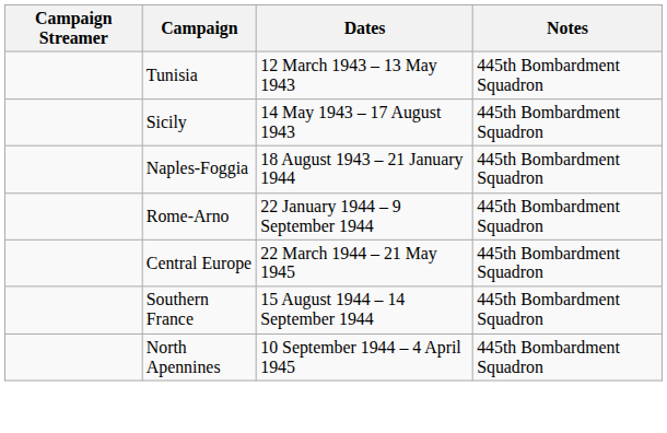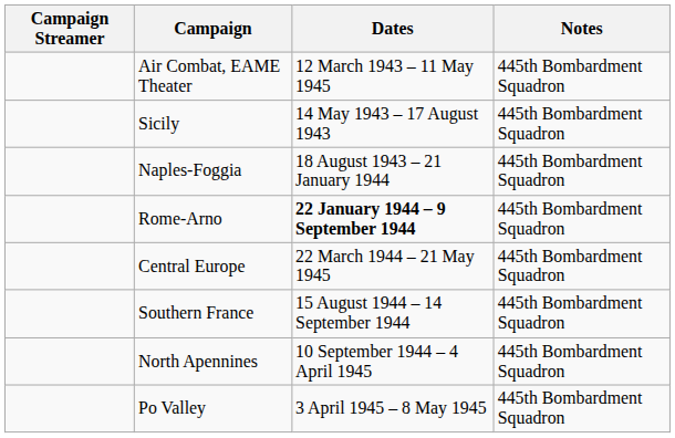 <table class="wikitable">
 <tr style="background:#efefef;">
 <th>Campaign Streamer</th>
 <th>Campaign</th>
 <th>Dates</th>
 <th>Notes</th>
 </tr>
 <tr>
 <td></td>
-<td>Tunisia</td>
-<td>12 March 1943 – 13 May 1943</td>
+<td>Air Combat, EAME Theater</td>
+<td>12 March 1943 – 11 May 1945</td>
 <td>445th Bombardment Squadron</td>
 </tr>
 <tr>
 <td></td>
 <td>Sicily</td>
 <td>14 May 1943 – 17 August 1943</td>
 <td>445th Bombardment Squadron</td>
 </tr>
 <tr>
 <td></td>
 <td>Naples-Foggia</td>
 <td>18 August 1943 – 21 January 1944</td>
 <td>445th Bombardment Squadron</td>
 </tr>
 <tr>
 <td></td>
 <td>Rome-Arno</td>
-<td>22 January 1944 – 9 September 1944</td>
+<td><strong>22 January 1944 – 9 September 1944</strong></td>
 <td>445th Bombardment Squadron</td>
 </tr>
 <tr>
 <td></td>
 <td>Central Europe</td>
 <td>22 March 1944 – 21 May 1945</td>
 <td>445th Bombardment Squadron</td>
 </tr>
 <tr>
 <td></td>
 <td>Southern France</td>
 <td>15 August 1944 – 14 September 1944</td>
 <td>445th Bombardment Squadron</td>
 </tr>
 <tr>
 <td></td>
 <td>North Apennines</td>
 <td>10 September 1944 – 4 April 1945</td>
 <td>445th Bombardment Squadron</td>
 </tr>
+<tr>
+<td></td>
+<td>Po Valley</td>
+<td>3 April 1945 – 8 May 1945</td>
+<td>445th Bombardment Squadron</td>
+</tr>
 </table>
